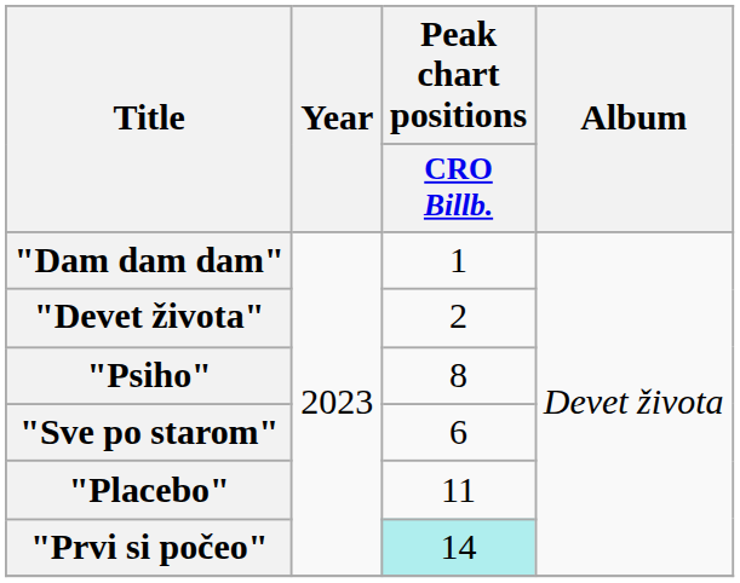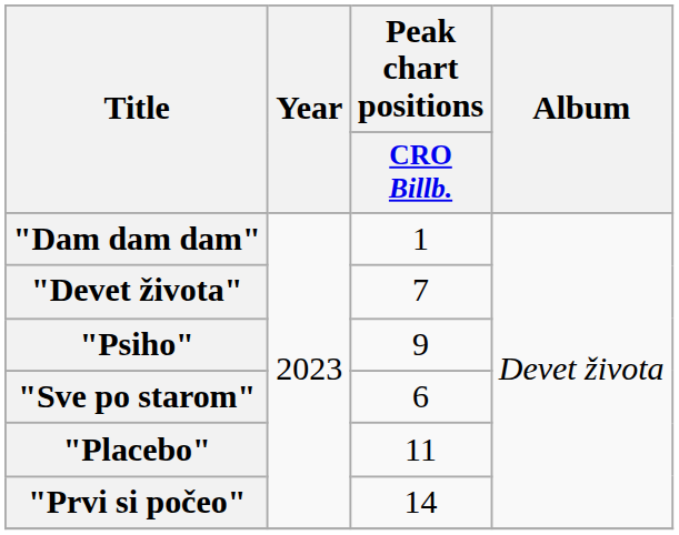 <table class="wikitable plainrowheaders" style="text-align:center;">
 <tr>
 <th scope="col" rowspan="2">Title</th>
 <th scope="col" rowspan="2">Year</th>
 <th scope="col" colspan="1">Peak chart positions</th>
 <th scope="col" rowspan="2">Album</th>
 </tr>
 <tr>
 <th style="width:2.5em; font-size:85%"><a href='#'>CRO<br><em>Billb.</em></a><br></th>
 </tr>
 <tr>
 <th scope="row">"Dam dam dam"</th>
 <td rowspan="6">2023</td>
 <td>1</td>
 <td rowspan="6"><em>Devet života</em></td>
 </tr>
 <tr>
 <th scope="row">"Devet života"</th>
-<td>2</td>
+<td>7</td>
 </tr>
 <tr>
 <th scope="row">"Psiho"</th>
-<td>8</td>
+<td>9</td>
 </tr>
 <tr>
 <th scope="row">"Sve po starom"</th>
 <td>6</td>
 </tr>
 <tr>
 <th scope="row">"Placebo"</th>
 <td>11</td>
 </tr>
 <tr>
 <th scope="row">"Prvi si počeo"</th>
-<td style="background: paleturquoise;">14</td>
+<td>14</td>
 </tr>
 <tr>
 </tr>
 </table>
